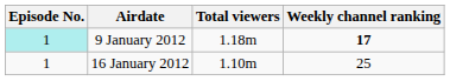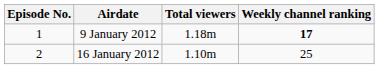 <table class="wikitable" style="text-align:center;">
 <tr>
 <th>Episode No.</th>
 <th>Airdate</th>
 <th>Total viewers</th>
 <th>Weekly channel ranking</th>
 </tr>
 <tr>
-<td style="background: paleturquoise;">1</td>
+<td>1</td>
 <td>9 January 2012</td>
 <td>1.18m</td>
 <td><strong>17</strong></td>
 </tr>
 <tr>
-<td>1</td>
+<td>2</td>
 <td>16 January 2012</td>
 <td>1.10m</td>
 <td>25</td>
 </tr>
 </table>
